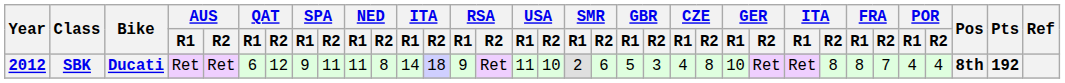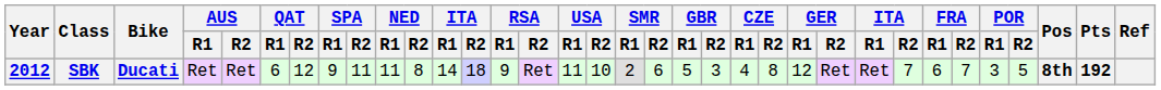 <table class="wikitable" style="font-size: 85%; text-align: center">
 <tr valign="top">
 <th valign="middle" rowspan=2>Year</th>
 <th valign="middle" rowspan=2>Class</th>
 <th valign="middle" rowspan=2>Bike</th>
 <th colspan=2><a href='#'>AUS</a><br></th>
 <th colspan=2><a href='#'>QAT</a><br></th>
 <th colspan=2><a href='#'>SPA</a><br></th>
 <th colspan=2><a href='#'>NED</a><br></th>
 <th colspan=2><a href='#'>ITA</a><br></th>
 <th colspan=2><a href='#'>RSA</a><br></th>
 <th colspan=2><a href='#'>USA</a><br></th>
 <th colspan=2><a href='#'>SMR</a><br></th>
 <th colspan=2><a href='#'>GBR</a><br></th>
 <th colspan=2><a href='#'>CZE</a><br></th>
 <th colspan=2><a href='#'>GER</a><br></th>
 <th colspan=2><a href='#'>ITA</a><br></th>
 <th colspan=2><a href='#'>FRA</a><br></th>
 <th colspan=2><a href='#'>POR</a><br></th>
 <th valign="middle" rowspan=2>Pos</th>
 <th valign="middle" rowspan=2>Pts</th>
 <th valign="middle" rowspan=2>Ref</th>
 </tr>
 <tr>
 <th>R1</th>
 <th>R2</th>
 <th>R1</th>
 <th>R2</th>
 <th>R1</th>
 <th>R2</th>
 <th>R1</th>
 <th>R2</th>
 <th>R1</th>
 <th>R2</th>
 <th>R1</th>
 <th>R2</th>
 <th>R1</th>
 <th>R2</th>
 <th>R1</th>
 <th>R2</th>
 <th>R1</th>
 <th>R2</th>
 <th>R1</th>
 <th>R2</th>
 <th>R1</th>
 <th>R2</th>
 <th>R1</th>
 <th>R2</th>
 <th>R1</th>
 <th>R2</th>
 <th>R1</th>
 <th>R2</th>
 </tr>
 <tr>
 <th><a href='#'>2012</a></th>
 <th><a href='#'>SBK</a></th>
 <th><a href='#'>Ducati</a></th>
 <td style="background:#efcfff;">Ret</td>
 <td style="background:#efcfff;">Ret</td>
 <td style="background:#dfffdf;">6</td>
 <td style="background:#dfffdf;">12</td>
 <td style="background:#dfffdf;">9</td>
 <td style="background:#dfffdf;">11</td>
 <td style="background:#dfffdf;">11</td>
 <td style="background:#dfffdf;">8</td>
 <td style="background:#dfffdf;">14</td>
 <td style="background:#CFCFFF;">18</td>
 <td style="background:#dfffdf;">9</td>
 <td style="background:#efcfff;">Ret</td>
 <td style="background:#dfffdf;">11</td>
 <td style="background:#dfffdf;">10</td>
 <td style="background:#dfdfdf;">2</td>
 <td style="background:#dfffdf;">6</td>
 <td style="background:#dfffdf;">5</td>
 <td style="background:#dfffdf;">3</td>
 <td style="background:#dfffdf;">4</td>
 <td style="background:#dfffdf;">8</td>
-<td style="background:#dfffdf;">10</td>
+<td style="background:#dfffdf;">12</td>
 <td style="background:#efcfff;">Ret</td>
 <td style="background:#efcfff;">Ret</td>
-<td style="background:#dfffdf;">8</td>
-<td style="background:#dfffdf;">8</td>
 <td style="background:#dfffdf;">7</td>
-<td style="background:#dfffdf;">4</td>
-<td style="background:#dfffdf;">4</td>
+<td style="background:#dfffdf;">6</td>
+<td style="background:#dfffdf;">7</td>
+<td style="background:#dfffdf;">3</td>
+<td style="background:#dfffdf;">5</td>
 <th>8th</th>
 <th>192</th>
 <th></th>
 </tr>
 </table>
